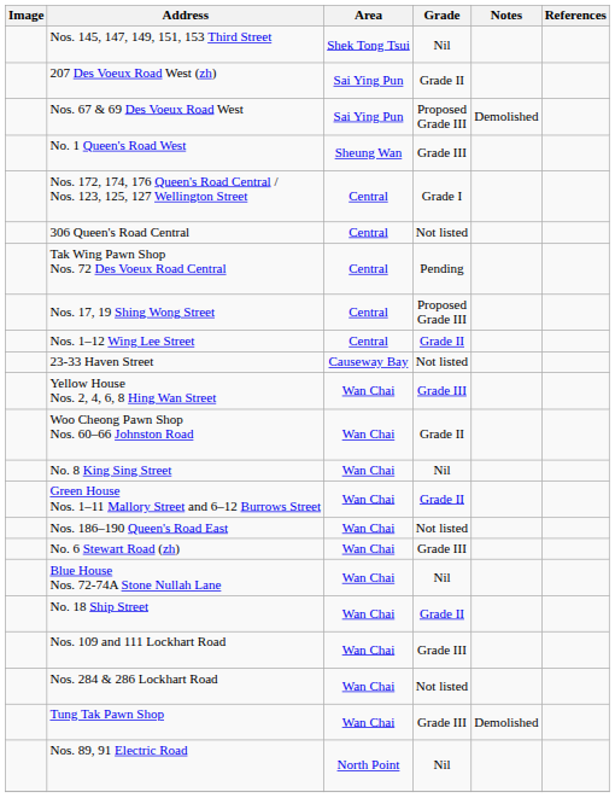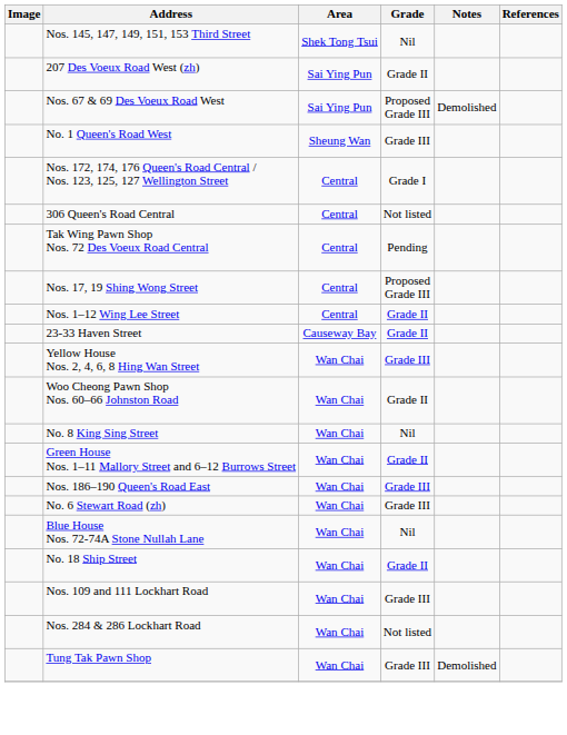 <table class="wikitable" width="auto" style="text-align: center">
 <tr>
 <th>Image</th>
 <th>Address</th>
 <th>Area</th>
 <th>Grade</th>
 <th>Notes</th>
 <th>References</th>
 </tr>
 <tr>
 <td></td>
 <td style="text-align:left;">Nos. 145, 147, 149, 151, 153 <a href='#'>Third Street</a><br><br></td>
 <td style="text-align:center;"><a href='#'>Shek Tong Tsui</a></td>
 <td>Nil</td>
 <td></td>
 <td style="text-align:center;"></td>
 </tr>
 <tr>
 <td style="text-align:center;"></td>
 <td style="text-align:left;">207 <a href='#'>Des Voeux Road</a> West (<a href='#'>zh</a>)<br><br></td>
 <td style="text-align:center;"><a href='#'>Sai Ying Pun</a></td>
 <td>Grade II</td>
 <td></td>
 <td></td>
 </tr>
 <tr>
 <td style="text-align:center;"></td>
 <td style="text-align:left;">Nos. 67 & 69 <a href='#'>Des Voeux Road</a> West<br><br></td>
 <td style="text-align:center;"><a href='#'>Sai Ying Pun</a></td>
 <td>Proposed<br>Grade III</td>
 <td>Demolished</td>
 <td></td>
 </tr>
 <tr>
 <td style="text-align:center;"></td>
 <td style="text-align:left;">No. 1 <a href='#'>Queen's Road West</a><br><br></td>
 <td style="text-align:center;"><a href='#'>Sheung Wan</a></td>
 <td>Grade III</td>
 <td></td>
 <td style="text-align:center;"></td>
 </tr>
 <tr>
 <td style="text-align:center;"></td>
 <td style="text-align:left;">Nos. 172, 174, 176 <a href='#'>Queen's Road Central</a> /<br>Nos. 123, 125, 127 <a href='#'>Wellington Street</a><br><br></td>
 <td style="text-align:center;"><a href='#'>Central</a></td>
 <td>Grade I</td>
 <td></td>
 <td style="text-align:center;"></td>
 </tr>
 <tr>
 <td style="text-align:center;"></td>
 <td style="text-align:left;">306 Queen's Road Central</td>
 <td style="text-align:center;"><a href='#'>Central</a></td>
 <td>Not listed</td>
 <td></td>
 <td></td>
 </tr>
 <tr>
 <td style="text-align:center;"></td>
 <td style="text-align:left;">Tak Wing Pawn Shop<br>Nos. 72 <a href='#'>Des Voeux Road Central</a><br><br></td>
 <td style="text-align:center;"><a href='#'>Central</a></td>
 <td>Pending</td>
 <td></td>
 <td></td>
 </tr>
 <tr>
 <td style="text-align:center;"></td>
 <td style="text-align:left;">Nos. 17, 19 <a href='#'>Shing Wong Street</a></td>
 <td style="text-align:center;"><a href='#'>Central</a></td>
 <td>Proposed<br>Grade III</td>
 <td></td>
 <td></td>
 </tr>
 <tr>
 <td style="text-align:center;"></td>
 <td style="text-align:left;">Nos. 1–12 <a href='#'>Wing Lee Street</a></td>
 <td style="text-align:center;"><a href='#'>Central</a></td>
 <td style="text-align:center;"><a href='#'>Grade II</a></td>
 <td></td>
 <td style="text-align:center;"></td>
 </tr>
 <tr>
 <td style="text-align:center;"></td>
 <td style="text-align:left;">23-33 Haven Street</td>
 <td style="text-align:center;"><a href='#'>Causeway Bay</a></td>
-<td>Not listed</td>
+<td style="text-align:center;"><a href='#'>Grade II</a></td>
 <td></td>
 <td></td>
 </tr>
 <tr>
 <td></td>
 <td style="text-align:left;">Yellow House<br>Nos. 2, 4, 6, 8 <a href='#'>Hing Wan Street</a></td>
 <td style="text-align:center;"><a href='#'>Wan Chai</a></td>
 <td style="text-align:center;"><a href='#'>Grade III</a></td>
 <td></td>
 <td></td>
 </tr>
 <tr>
 <td style="text-align:center;"></td>
 <td style="text-align:left;">Woo Cheong Pawn Shop<br>Nos. 60–66 <a href='#'>Johnston Road</a><br><br></td>
 <td style="text-align:center;"><a href='#'>Wan Chai</a></td>
 <td>Grade II</td>
 <td></td>
 <td style="text-align:center;"> </td>
 </tr>
 <tr>
 <td style="text-align:center;"></td>
 <td style="text-align:left;">No. 8 <a href='#'>King Sing Street</a></td>
 <td style="text-align:center;"><a href='#'>Wan Chai</a></td>
 <td>Nil</td>
 <td></td>
 <td style="text-align:center;"></td>
 </tr>
 <tr>
 <td style="text-align:center;"></td>
 <td style="text-align:left;"><a href='#'>Green House</a><br>Nos. 1–11 <a href='#'>Mallory Street</a> and 6–12 <a href='#'>Burrows Street</a></td>
 <td style="text-align:center;"><a href='#'>Wan Chai</a></td>
 <td style="text-align:center;"><a href='#'>Grade II</a></td>
 <td></td>
 <td></td>
 </tr>
 <tr>
 <td style="text-align:center;"></td>
 <td style="text-align:left;">Nos. 186–190 <a href='#'>Queen's Road East</a></td>
 <td style="text-align:center;"><a href='#'>Wan Chai</a></td>
-<td>Not listed</td>
+<td style="text-align:center;"><a href='#'>Grade III</a></td>
 <td></td>
 <td></td>
 </tr>
 <tr>
 <td style="text-align:center;"></td>
 <td style="text-align:left;">No. 6 <a href='#'>Stewart Road</a> (<a href='#'>zh</a>)</td>
 <td style="text-align:center;"><a href='#'>Wan Chai</a></td>
 <td>Grade III</td>
 <td></td>
 <td style="text-align:center;"></td>
 </tr>
 <tr>
 <td style="text-align:center;"></td>
 <td style="text-align:left;"><a href='#'>Blue House</a><br>Nos. 72-74A <a href='#'>Stone Nullah Lane</a></td>
 <td style="text-align:center;"><a href='#'>Wan Chai</a></td>
 <td>Nil</td>
 <td></td>
 <td></td>
 </tr>
 <tr>
 <td style="text-align:center;"></td>
 <td style="text-align:left;">No. 18 <a href='#'>Ship Street</a><br><br></td>
 <td style="text-align:center;"><a href='#'>Wan Chai</a></td>
 <td style="text-align:center;"><a href='#'>Grade II</a></td>
 <td></td>
 <td></td>
 </tr>
 <tr>
 <td style="text-align:center;"></td>
 <td style="text-align:left;">Nos. 109 and 111 Lockhart Road<br><br></td>
 <td style="text-align:center;"><a href='#'>Wan Chai</a></td>
 <td>Grade III</td>
 <td></td>
 <td></td>
 </tr>
 <tr>
 <td style="text-align:center;"></td>
 <td style="text-align:left;">Nos. 284 & 286 Lockhart Road<br><br></td>
 <td style="text-align:center;"><a href='#'>Wan Chai</a></td>
 <td>Not listed</td>
 <td></td>
 <td></td>
 </tr>
 <tr>
 <td style="text-align:center;"></td>
 <td style="text-align:left;"><a href='#'>Tung Tak Pawn Shop</a><br><br></td>
 <td style="text-align:center;"><a href='#'>Wan Chai</a></td>
 <td>Grade III</td>
 <td>Demolished</td>
 <td></td>
 </tr>
 <tr>
-<td style="text-align:center;"></td>
-<td style="text-align:left;">Nos. 89, 91 <a href='#'>Electric Road</a><br><br><br></td>
-<td style="text-align:center;"><a href='#'>North Point</a></td>
-<td>Nil</td>
-<td></td>
-<td style="text-align:center;"> </td>
-</tr>
-<tr>
 </tr>
 </table>
